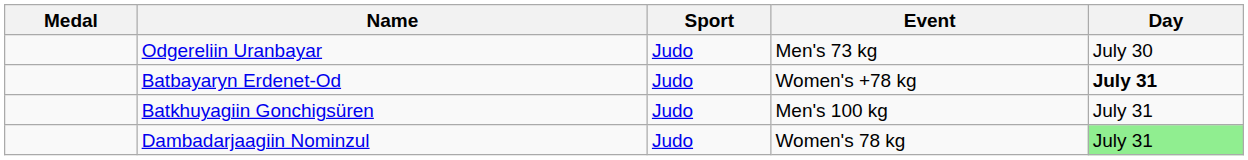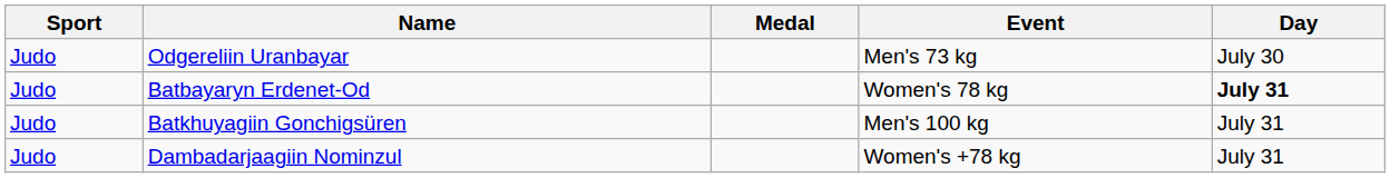 <table class="wikitable sortable" style="font-size: 95%; width:50%">
 <tr>
+<th>Sport</th>
+<th>Name</th>
 <th>Medal</th>
-<th>Name</th>
-<th>Sport</th>
 <th>Event</th>
 <th>Day</th>
 </tr>
 <tr>
+<td><a href='#'>Judo</a></td>
+<td><a href='#'>Odgereliin Uranbayar</a></td>
 <td></td>
-<td><a href='#'>Odgereliin Uranbayar</a></td>
-<td><a href='#'>Judo</a></td>
 <td>Men's 73 kg</td>
 <td>July 30</td>
 </tr>
 <tr>
+<td><a href='#'>Judo</a></td>
+<td><a href='#'>Batbayaryn Erdenet-Od</a></td>
 <td></td>
-<td><a href='#'>Batbayaryn Erdenet-Od</a></td>
-<td><a href='#'>Judo</a></td>
-<td>Women's +78 kg</td>
+<td>Women's 78 kg</td>
 <td><strong>July 31</strong></td>
 </tr>
 <tr>
+<td><a href='#'>Judo</a></td>
+<td><a href='#'>Batkhuyagiin Gonchigsüren</a></td>
 <td></td>
-<td><a href='#'>Batkhuyagiin Gonchigsüren</a></td>
-<td><a href='#'>Judo</a></td>
 <td>Men's 100 kg</td>
 <td>July 31</td>
 </tr>
 <tr>
+<td><a href='#'>Judo</a></td>
+<td><a href='#'>Dambadarjaagiin Nominzul</a></td>
 <td></td>
-<td><a href='#'>Dambadarjaagiin Nominzul</a></td>
-<td><a href='#'>Judo</a></td>
-<td>Women's 78 kg</td>
-<td style="background: lightgreen;">July 31</td>
+<td>Women's +78 kg</td>
+<td>July 31</td>
 </tr>
 </table>
